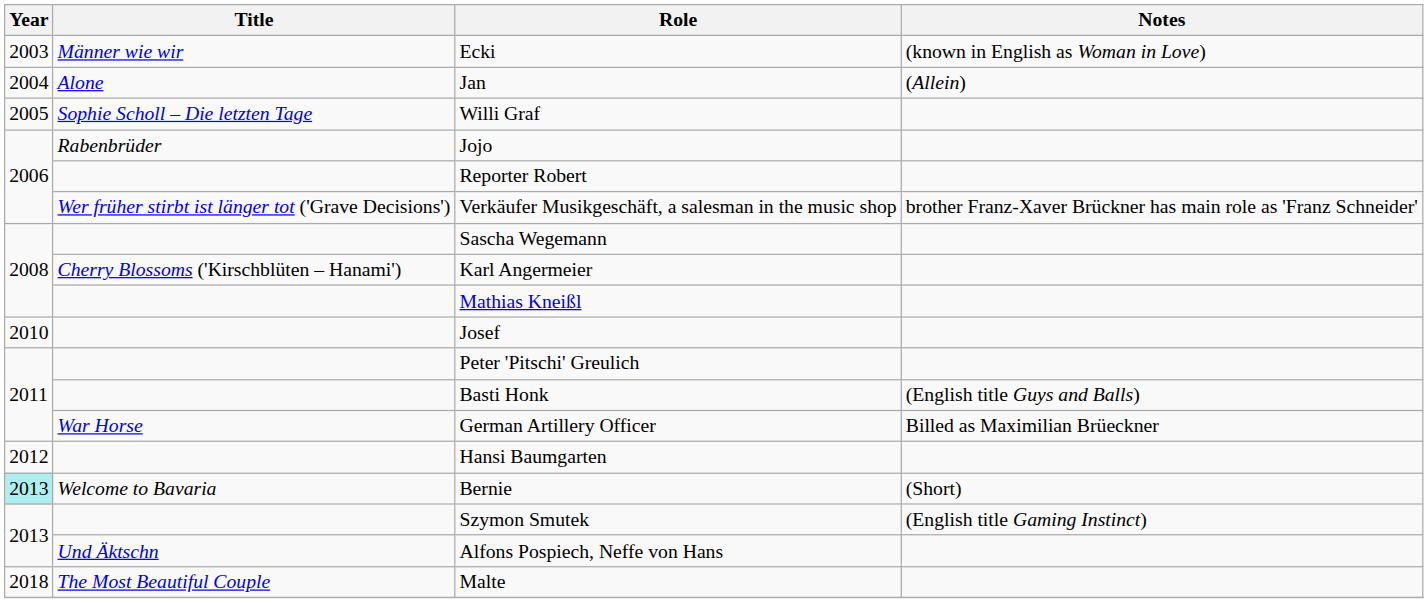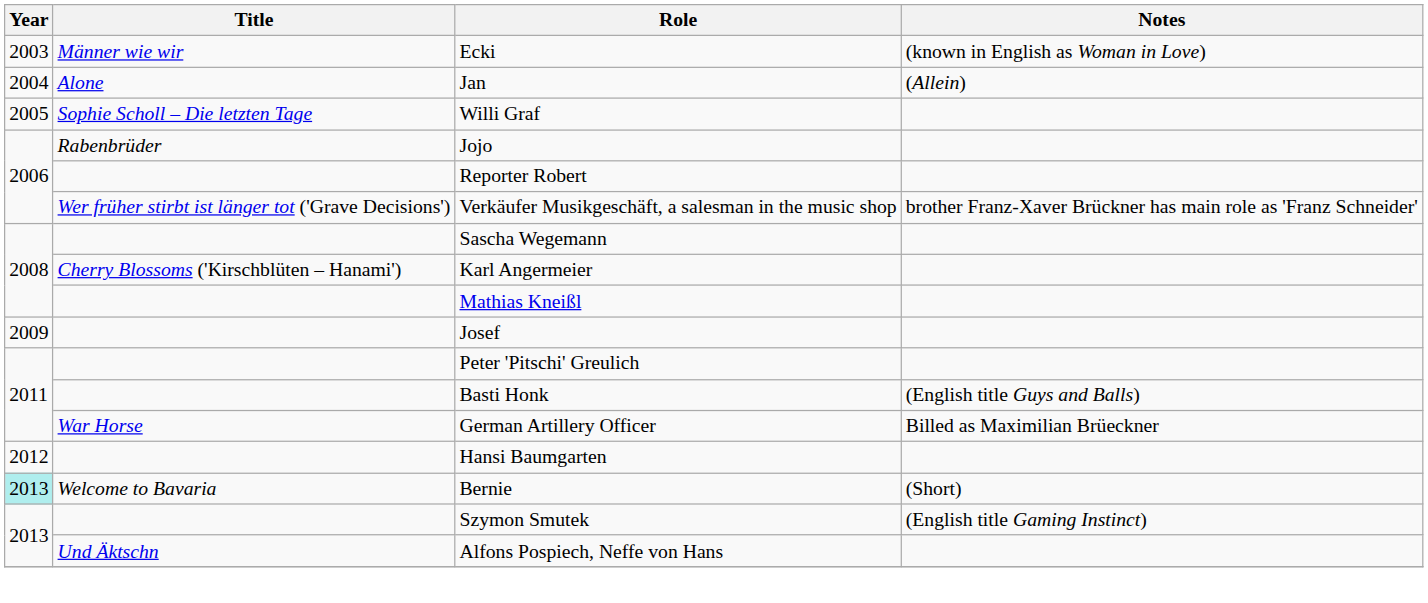 <table class="wikitable sortable">
 <tr>
 <th>Year</th>
 <th>Title</th>
 <th>Role</th>
 <th>Notes</th>
 </tr>
 <tr>
 <td>2003</td>
 <td><em><a href='#'>Männer wie wir</a></em></td>
 <td>Ecki</td>
 <td>(known in English as <em>Woman in Love</em>)</td>
 </tr>
 <tr>
 <td>2004</td>
 <td><em><a href='#'>Alone</a></em></td>
 <td>Jan</td>
 <td>(<em>Allein</em>)</td>
 </tr>
 <tr>
 <td>2005</td>
 <td><em><a href='#'>Sophie Scholl – Die letzten Tage</a></em></td>
 <td>Willi Graf</td>
 <td></td>
 </tr>
 <tr>
 <td rowspan=3>2006</td>
 <td><em>Rabenbrüder</em></td>
 <td>Jojo</td>
 <td></td>
 </tr>
 <tr>
 <td><em></em></td>
 <td>Reporter Robert</td>
 <td></td>
 </tr>
 <tr>
 <td><em><a href='#'>Wer früher stirbt ist länger tot</a></em> ('Grave Decisions')</td>
 <td>Verkäufer Musikgeschäft, a salesman in the music shop</td>
 <td>brother Franz-Xaver Brückner has main role as 'Franz Schneider'</td>
 </tr>
 <tr>
 <td rowspan=3>2008</td>
 <td><em></em></td>
 <td>Sascha Wegemann</td>
 <td></td>
 </tr>
 <tr>
 <td><em><a href='#'>Cherry Blossoms</a></em> ('Kirschblüten – Hanami')</td>
 <td>Karl Angermeier</td>
 <td></td>
 </tr>
 <tr>
 <td><em></em></td>
 <td><a href='#'>Mathias Kneißl</a></td>
 <td></td>
 </tr>
 <tr>
-<td>2010</td>
+<td>2009</td>
 <td><em></em></td>
 <td>Josef</td>
 <td></td>
 </tr>
 <tr>
 <td rowspan=3>2011</td>
 <td><em></em></td>
 <td>Peter 'Pitschi' Greulich</td>
 <td></td>
 </tr>
 <tr>
 <td><em></em></td>
 <td>Basti Honk</td>
 <td>(English title <em>Guys and Balls</em>)</td>
 </tr>
 <tr>
 <td><em><a href='#'>War Horse</a></em></td>
 <td>German Artillery Officer</td>
 <td>Billed as Maximilian Brüeckner</td>
 </tr>
 <tr>
 <td>2012</td>
 <td><em></em></td>
 <td>Hansi Baumgarten</td>
 <td></td>
 </tr>
 <tr>
 <td style="background: paleturquoise;">2013</td>
 <td><em>Welcome to Bavaria</em></td>
 <td>Bernie</td>
 <td>(Short)</td>
 </tr>
 <tr>
 <td rowspan=2>2013</td>
 <td><em></em></td>
 <td>Szymon Smutek</td>
 <td>(English title <em>Gaming Instinct</em>)</td>
 </tr>
 <tr>
 <td><em><a href='#'>Und Äktschn</a></em></td>
 <td>Alfons Pospiech, Neffe von Hans</td>
 <td></td>
 </tr>
 <tr>
-<td>2018</td>
-<td><em><a href='#'>The Most Beautiful Couple</a></em></td>
-<td>Malte</td>
-<td></td>
-</tr>
-<tr>
 </tr>
 </table>
